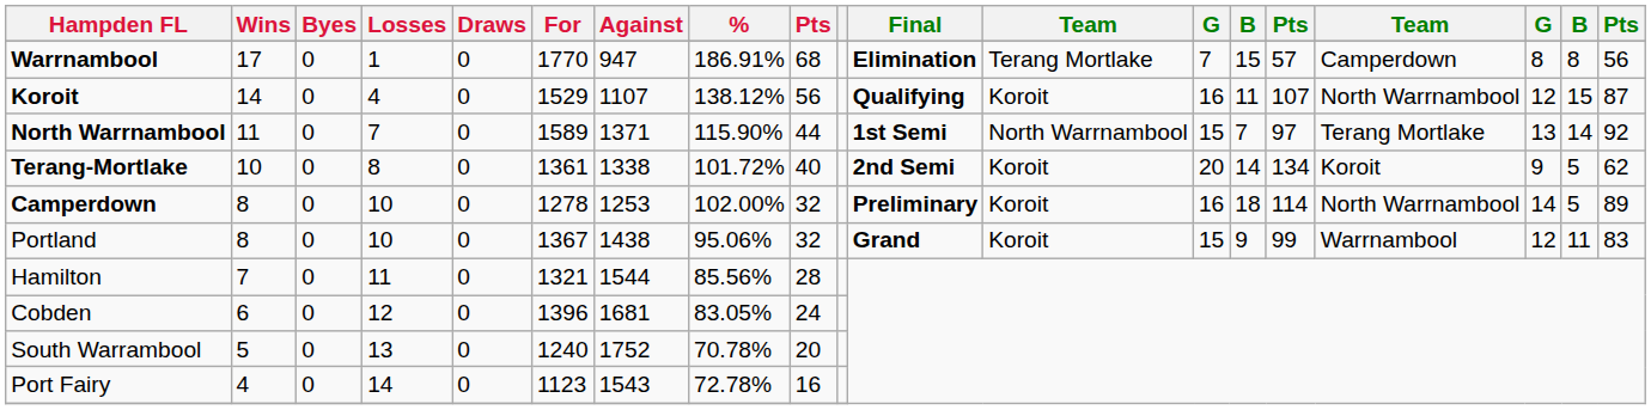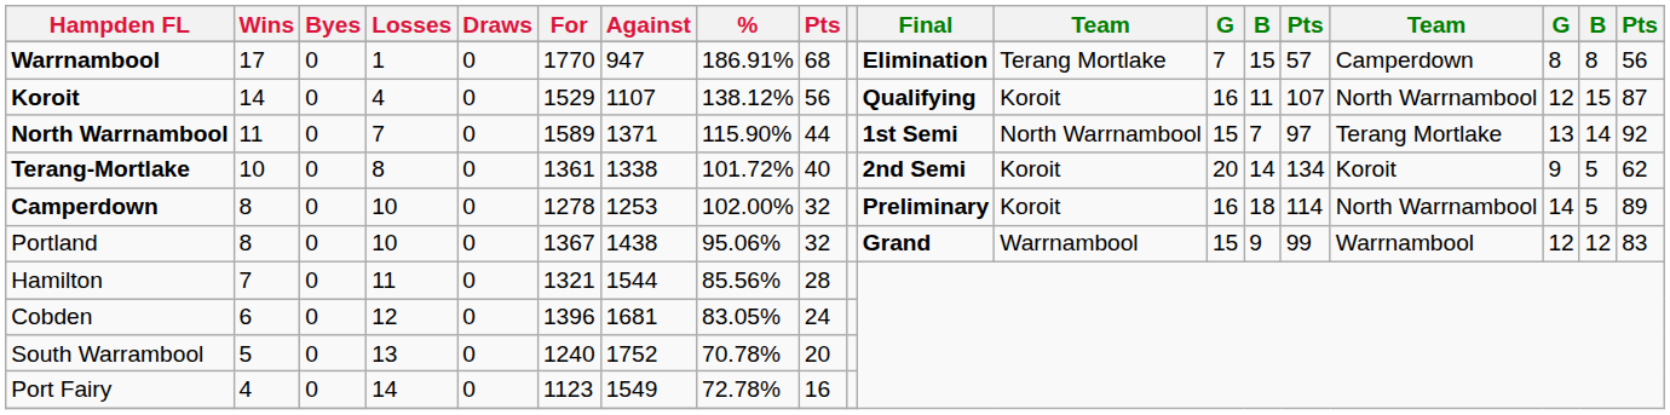 <table style="font-size: 85%; text-align: left;" class="wikitable">
 <tr>
 <th style="color:crimson">Hampden FL</th>
 <th style="color:crimson">Wins</th>
 <th style="color:crimson">Byes</th>
 <th style="color:crimson">Losses</th>
 <th style="color:crimson">Draws</th>
 <th style="color:crimson">For</th>
 <th style="color:crimson">Against</th>
 <th style="color:crimson">%</th>
 <th style="color:crimson">Pts</th>
 <th></th>
 <th style="color:green">Final</th>
 <th style="color:green">Team</th>
 <th style="color:green">G</th>
 <th style="color:green">B</th>
 <th style="color:green">Pts</th>
 <th style="color:green">Team</th>
 <th style="color:green">G</th>
 <th style="color:green">B</th>
 <th style="color:green">Pts</th>
 </tr>
 <tr>
 </tr>
 <tr>
 </tr>
 <tr>
 <td><strong>	Warrnambool	</strong></td>
 <td>17</td>
 <td>0</td>
 <td>1</td>
 <td>0</td>
 <td>1770</td>
 <td>947</td>
 <td>186.91%</td>
 <td>68</td>
 <td></td>
 <td><strong>Elimination</strong></td>
 <td>Terang Mortlake</td>
 <td>7</td>
 <td>15</td>
 <td>57</td>
 <td>Camperdown</td>
 <td>8</td>
 <td>8</td>
 <td>56</td>
 </tr>
 <tr>
 <td><strong>	Koroit	</strong></td>
 <td>14</td>
 <td>0</td>
 <td>4</td>
 <td>0</td>
 <td>1529</td>
 <td>1107</td>
 <td>138.12%</td>
 <td>56</td>
 <td></td>
 <td><strong>Qualifying</strong></td>
 <td>Koroit</td>
 <td>16</td>
 <td>11</td>
 <td>107</td>
 <td>North Warrnambool</td>
 <td>12</td>
 <td>15</td>
 <td>87</td>
 </tr>
 <tr>
 <td><strong>	North Warrnambool	</strong></td>
 <td>11</td>
 <td>0</td>
 <td>7</td>
 <td>0</td>
 <td>1589</td>
 <td>1371</td>
 <td>115.90%</td>
 <td>44</td>
 <td></td>
 <td><strong>1st Semi</strong></td>
 <td>North Warrnambool</td>
 <td>15</td>
 <td>7</td>
 <td>97</td>
 <td>Terang Mortlake</td>
 <td>13</td>
 <td>14</td>
 <td>92</td>
 </tr>
 <tr>
 <td><strong>	Terang-Mortlake	</strong></td>
 <td>10</td>
 <td>0</td>
 <td>8</td>
 <td>0</td>
 <td>1361</td>
 <td>1338</td>
 <td>101.72%</td>
 <td>40</td>
 <td></td>
 <td><strong>2nd Semi</strong></td>
 <td>Koroit</td>
 <td>20</td>
 <td>14</td>
 <td>134</td>
 <td>Koroit</td>
 <td>9</td>
 <td>5</td>
 <td>62</td>
 </tr>
 <tr>
 <td><strong>	Camperdown	</strong></td>
 <td>8</td>
 <td>0</td>
 <td>10</td>
 <td>0</td>
 <td>1278</td>
 <td>1253</td>
 <td>102.00%</td>
 <td>32</td>
 <td></td>
 <td><strong>Preliminary</strong></td>
 <td>Koroit</td>
 <td>16</td>
 <td>18</td>
 <td>114</td>
 <td>North Warrnambool</td>
 <td>14</td>
 <td>5</td>
 <td>89</td>
 </tr>
 <tr>
 <td>Portland</td>
 <td>8</td>
 <td>0</td>
 <td>10</td>
 <td>0</td>
 <td>1367</td>
 <td>1438</td>
 <td>95.06%</td>
 <td>32</td>
 <td></td>
 <td><strong>Grand</strong></td>
-<td>Koroit</td>
+<td>Warrnambool</td>
 <td>15</td>
 <td>9</td>
 <td>99</td>
 <td>Warrnambool</td>
 <td>12</td>
-<td>11</td>
+<td>12</td>
 <td>83</td>
 </tr>
 <tr>
 <td>Hamilton</td>
 <td>7</td>
 <td>0</td>
 <td>11</td>
 <td>0</td>
 <td>1321</td>
 <td>1544</td>
 <td>85.56%</td>
 <td>28</td>
 <td></td>
 </tr>
 <tr>
 <td>Cobden</td>
 <td>6</td>
 <td>0</td>
 <td>12</td>
 <td>0</td>
 <td>1396</td>
 <td>1681</td>
 <td>83.05%</td>
 <td>24</td>
 <td></td>
 </tr>
 <tr>
 <td>South Warrambool</td>
 <td>5</td>
 <td>0</td>
 <td>13</td>
 <td>0</td>
 <td>1240</td>
 <td>1752</td>
 <td>70.78%</td>
 <td>20</td>
 <td></td>
 </tr>
 <tr>
 <td>Port Fairy</td>
 <td>4</td>
 <td>0</td>
 <td>14</td>
 <td>0</td>
 <td>1123</td>
-<td>1543</td>
+<td>1549</td>
 <td>72.78%</td>
 <td>16</td>
 <td></td>
 </tr>
 <tr>
 </tr>
 </table>
